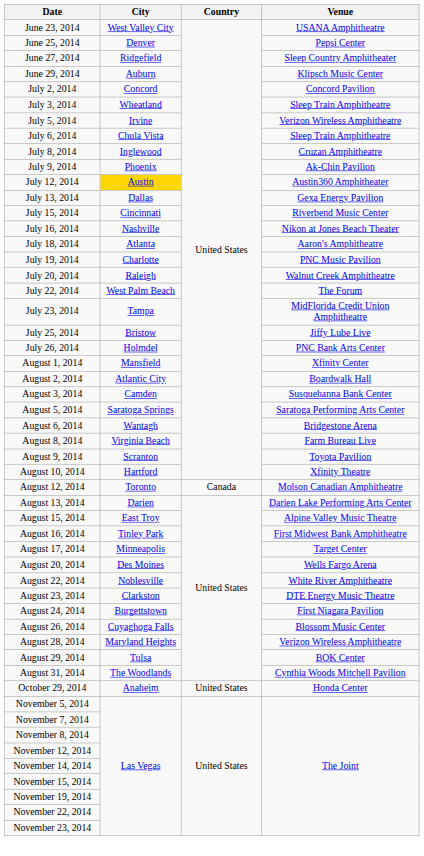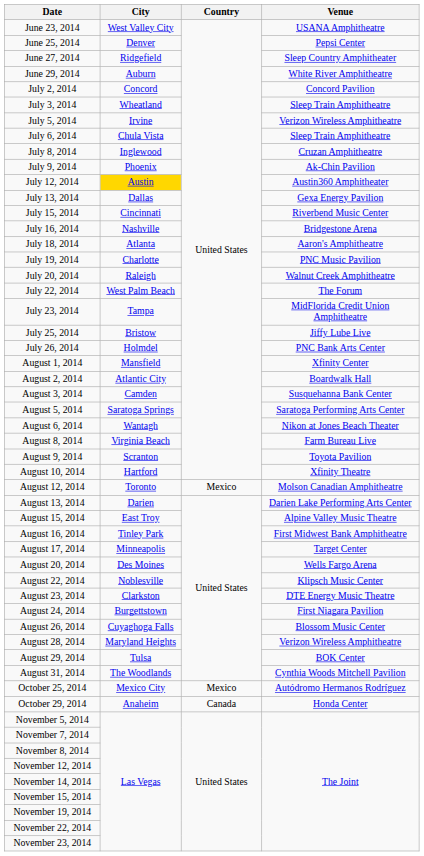 <table class="wikitable" style="text-align:center;">
 <tr>
 <th width="150">Date</th>
 <th width="125">City</th>
 <th width="125">Country</th>
 <th width="250">Venue</th>
 </tr>
 <tr>
 <td>June 23, 2014</td>
 <td><a href='#'>West Valley City</a></td>
 <td rowspan="29">United States</td>
 <td><a href='#'>USANA Amphitheatre</a></td>
 </tr>
 <tr>
 <td>June 25, 2014</td>
 <td><a href='#'>Denver</a></td>
 <td><a href='#'>Pepsi Center</a></td>
 </tr>
 <tr>
 <td>June 27, 2014</td>
 <td><a href='#'>Ridgefield</a></td>
 <td><a href='#'>Sleep Country Amphitheater</a></td>
 </tr>
 <tr>
 <td>June 29, 2014</td>
 <td><a href='#'>Auburn</a></td>
-<td><a href='#'>Klipsch Music Center</a></td>
+<td><a href='#'>White River Amphitheatre</a></td>
 </tr>
 <tr>
 <td>July 2, 2014</td>
 <td><a href='#'>Concord</a></td>
 <td><a href='#'>Concord Pavilion</a></td>
 </tr>
 <tr>
 <td>July 3, 2014</td>
 <td><a href='#'>Wheatland</a></td>
 <td><a href='#'>Sleep Train Amphitheatre</a></td>
 </tr>
 <tr>
 <td>July 5, 2014</td>
 <td><a href='#'>Irvine</a></td>
 <td><a href='#'>Verizon Wireless Amphitheatre</a></td>
 </tr>
 <tr>
 <td>July 6, 2014</td>
 <td><a href='#'>Chula Vista</a></td>
 <td><a href='#'>Sleep Train Amphitheatre</a></td>
 </tr>
 <tr>
 <td>July 8, 2014</td>
 <td><a href='#'>Inglewood</a></td>
 <td><a href='#'>Cruzan Amphitheatre</a></td>
 </tr>
 <tr>
 <td>July 9, 2014</td>
 <td><a href='#'>Phoenix</a></td>
 <td><a href='#'>Ak-Chin Pavilion</a></td>
 </tr>
 <tr>
 <td>July 12, 2014</td>
 <td style="background: gold;"><a href='#'>Austin</a></td>
 <td><a href='#'>Austin360 Amphitheater</a></td>
 </tr>
 <tr>
 <td>July 13, 2014</td>
 <td><a href='#'>Dallas</a></td>
 <td><a href='#'>Gexa Energy Pavilion</a></td>
 </tr>
 <tr>
 <td>July 15, 2014</td>
 <td><a href='#'>Cincinnati</a></td>
 <td><a href='#'>Riverbend Music Center</a></td>
 </tr>
 <tr>
 <td>July 16, 2014</td>
 <td><a href='#'>Nashville</a></td>
-<td><a href='#'>Nikon at Jones Beach Theater</a></td>
+<td><a href='#'>Bridgestone Arena</a></td>
 </tr>
 <tr>
 <td>July 18, 2014</td>
 <td><a href='#'>Atlanta</a></td>
 <td><a href='#'>Aaron's Amphitheatre</a></td>
 </tr>
 <tr>
 <td>July 19, 2014</td>
 <td><a href='#'>Charlotte</a></td>
 <td><a href='#'>PNC Music Pavilion</a></td>
 </tr>
 <tr>
 <td>July 20, 2014</td>
 <td><a href='#'>Raleigh</a></td>
 <td><a href='#'>Walnut Creek Amphitheatre</a></td>
 </tr>
 <tr>
 <td>July 22, 2014</td>
 <td><a href='#'>West Palm Beach</a></td>
 <td><a href='#'>The Forum</a></td>
 </tr>
 <tr>
 <td>July 23, 2014</td>
 <td><a href='#'>Tampa</a></td>
 <td><a href='#'>MidFlorida Credit Union Amphitheatre</a></td>
 </tr>
 <tr>
 <td>July 25, 2014</td>
 <td><a href='#'>Bristow</a></td>
 <td><a href='#'>Jiffy Lube Live</a></td>
 </tr>
 <tr>
 <td>July 26, 2014</td>
 <td><a href='#'>Holmdel</a></td>
 <td><a href='#'>PNC Bank Arts Center</a></td>
 </tr>
 <tr>
 <td>August 1, 2014</td>
 <td><a href='#'>Mansfield</a></td>
 <td><a href='#'>Xfinity Center</a></td>
 </tr>
 <tr>
 <td>August 2, 2014</td>
 <td><a href='#'>Atlantic City</a></td>
 <td><a href='#'>Boardwalk Hall</a></td>
 </tr>
 <tr>
 <td>August 3, 2014</td>
 <td><a href='#'>Camden</a></td>
 <td><a href='#'>Susquehanna Bank Center</a></td>
 </tr>
 <tr>
 <td>August 5, 2014</td>
 <td><a href='#'>Saratoga Springs</a></td>
 <td><a href='#'>Saratoga Performing Arts Center</a></td>
 </tr>
 <tr>
 <td>August 6, 2014</td>
 <td><a href='#'>Wantagh</a></td>
-<td><a href='#'>Bridgestone Arena</a></td>
+<td><a href='#'>Nikon at Jones Beach Theater</a></td>
 </tr>
 <tr>
 <td>August 8, 2014</td>
 <td><a href='#'>Virginia Beach</a></td>
 <td><a href='#'>Farm Bureau Live</a></td>
 </tr>
 <tr>
 <td>August 9, 2014</td>
 <td><a href='#'>Scranton</a></td>
 <td><a href='#'>Toyota Pavilion</a></td>
 </tr>
 <tr>
 <td>August 10, 2014</td>
 <td><a href='#'>Hartford</a></td>
 <td><a href='#'>Xfinity Theatre</a></td>
 </tr>
 <tr>
 <td>August 12, 2014</td>
 <td><a href='#'>Toronto</a></td>
-<td>Canada</td>
+<td>Mexico</td>
 <td><a href='#'>Molson Canadian Amphitheatre</a></td>
 </tr>
 <tr>
 <td>August 13, 2014</td>
 <td><a href='#'>Darien</a></td>
 <td rowspan="12">United States</td>
 <td><a href='#'>Darien Lake Performing Arts Center</a></td>
 </tr>
 <tr>
 <td>August 15, 2014</td>
 <td><a href='#'>East Troy</a></td>
 <td><a href='#'>Alpine Valley Music Theatre</a></td>
 </tr>
 <tr>
 <td>August 16, 2014</td>
 <td><a href='#'>Tinley Park</a></td>
 <td><a href='#'>First Midwest Bank Amphitheatre</a></td>
 </tr>
 <tr>
 <td>August 17, 2014</td>
 <td><a href='#'>Minneapolis</a></td>
 <td><a href='#'>Target Center</a></td>
 </tr>
 <tr>
 <td>August 20, 2014</td>
 <td><a href='#'>Des Moines</a></td>
 <td><a href='#'>Wells Fargo Arena</a></td>
 </tr>
 <tr>
 <td>August 22, 2014</td>
 <td><a href='#'>Noblesville</a></td>
-<td><a href='#'>White River Amphitheatre</a></td>
+<td><a href='#'>Klipsch Music Center</a></td>
 </tr>
 <tr>
 <td>August 23, 2014</td>
 <td><a href='#'>Clarkston</a></td>
 <td><a href='#'>DTE Energy Music Theatre</a></td>
 </tr>
 <tr>
 <td>August 24, 2014</td>
 <td><a href='#'>Burgettstown</a></td>
 <td><a href='#'>First Niagara Pavilion</a></td>
 </tr>
 <tr>
 <td>August 26, 2014</td>
 <td><a href='#'>Cuyaghoga Falls</a></td>
 <td><a href='#'>Blossom Music Center</a></td>
 </tr>
 <tr>
 <td>August 28, 2014</td>
 <td><a href='#'>Maryland Heights</a></td>
 <td><a href='#'>Verizon Wireless Amphitheatre</a></td>
 </tr>
 <tr>
 <td>August 29, 2014</td>
 <td><a href='#'>Tulsa</a></td>
 <td><a href='#'>BOK Center</a></td>
 </tr>
 <tr>
 <td>August 31, 2014</td>
 <td><a href='#'>The Woodlands</a></td>
 <td><a href='#'>Cynthia Woods Mitchell Pavilion</a></td>
 </tr>
 <tr>
+<td>October 25, 2014</td>
+<td><a href='#'>Mexico City</a></td>
+<td>Mexico</td>
+<td><a href='#'>Autódromo Hermanos Rodríguez</a></td>
+</tr>
+<tr>
 <td>October 29, 2014</td>
 <td><a href='#'>Anaheim</a></td>
-<td>United States</td>
+<td>Canada</td>
 <td><a href='#'>Honda Center</a></td>
 </tr>
 <tr>
 <td>November 5, 2014</td>
 <td rowspan="9"><a href='#'>Las Vegas</a></td>
 <td rowspan="9">United States</td>
 <td rowspan="9"><a href='#'>The Joint</a></td>
 </tr>
 <tr>
 <td>November 7, 2014</td>
 </tr>
 <tr>
 <td>November 8, 2014</td>
 </tr>
 <tr>
 <td>November 12, 2014</td>
 </tr>
 <tr>
 <td>November 14, 2014</td>
 </tr>
 <tr>
 <td>November 15, 2014</td>
 </tr>
 <tr>
 <td>November 19, 2014</td>
 </tr>
 <tr>
 <td>November 22, 2014</td>
 </tr>
 <tr>
 <td>November 23, 2014</td>
 </tr>
 </table>
